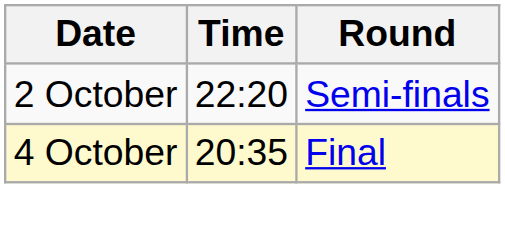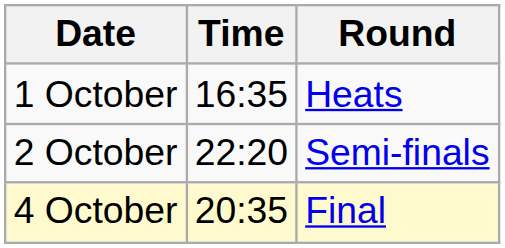 <table class="wikitable">
 <tr>
 <th>Date</th>
 <th>Time</th>
 <th>Round</th>
+</tr>
+<tr>
+<td>1 October</td>
+<td>16:35</td>
+<td><a href='#'>Heats</a></td>
 </tr>
 <tr>
 <td>2 October</td>
 <td>22:20</td>
 <td><a href='#'>Semi-finals</a></td>
 </tr>
 <tr style=background:lemonchiffon>
 <td>4 October</td>
 <td>20:35</td>
 <td><a href='#'>Final</a></td>
 </tr>
 </table>
